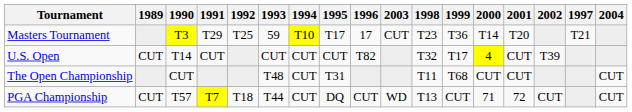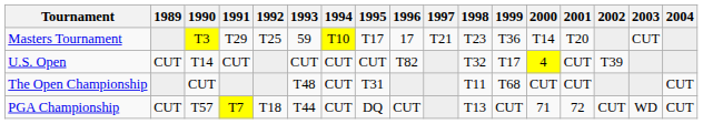 <table class="wikitable" style="font-size:95%;text-align:center;">
 <tr>
 <th>Tournament</th>
 <th>1989</th>
 <th>1990</th>
 <th>1991</th>
 <th>1992</th>
 <th>1993</th>
 <th>1994</th>
 <th>1995</th>
 <th>1996</th>
-<th>2003</th>
+<th>1997</th>
 <th>1998</th>
 <th>1999</th>
 <th>2000</th>
 <th>2001</th>
 <th>2002</th>
-<th>1997</th>
+<th>2003</th>
 <th>2004</th>
 </tr>
 <tr>
 <td align=left><a href='#'>Masters Tournament</a></td>
 <td style="background:#eeeeee;"></td>
 <td style="background:yellow;">T3</td>
 <td>T29</td>
 <td>T25</td>
 <td>59</td>
 <td style="background:yellow;">T10</td>
 <td>T17</td>
 <td>17</td>
-<td>CUT</td>
+<td>T21</td>
 <td>T23</td>
 <td>T36</td>
 <td>T14</td>
 <td>T20</td>
 <td style="background:#eeeeee;"></td>
-<td>T21</td>
+<td>CUT</td>
 <td style="background:#eeeeee;"></td>
 </tr>
 <tr>
 <td align=left><a href='#'>U.S. Open</a></td>
 <td>CUT</td>
 <td>T14</td>
 <td>CUT</td>
 <td style="background:#eeeeee;"></td>
 <td>CUT</td>
 <td>CUT</td>
 <td>CUT</td>
 <td>T82</td>
 <td style="background:#eeeeee;"></td>
 <td>T32</td>
 <td>T17</td>
 <td style="background:yellow;">4</td>
 <td>CUT</td>
 <td>T39</td>
 <td style="background:#eeeeee;"></td>
 <td style="background:#eeeeee;"></td>
 </tr>
 <tr>
 <td align=left><a href='#'>The Open Championship</a></td>
 <td style="background:#eeeeee;"></td>
 <td>CUT</td>
 <td style="background:#eeeeee;"></td>
 <td style="background:#eeeeee;"></td>
 <td>T48</td>
 <td>CUT</td>
 <td>T31</td>
 <td style="background:#eeeeee;"></td>
 <td style="background:#eeeeee;"></td>
 <td>T11</td>
 <td>T68</td>
 <td>CUT</td>
 <td>CUT</td>
 <td style="background:#eeeeee;"></td>
 <td style="background:#eeeeee;"></td>
 <td>CUT</td>
 </tr>
 <tr>
 <td align=left><a href='#'>PGA Championship</a></td>
 <td>CUT</td>
 <td>T57</td>
 <td style="background:yellow;">T7</td>
 <td>T18</td>
 <td>T44</td>
 <td>CUT</td>
 <td>DQ</td>
 <td>CUT</td>
-<td>WD</td>
+<td style="background:#eeeeee;"></td>
 <td>T13</td>
 <td>CUT</td>
 <td>71</td>
 <td>72</td>
 <td>CUT</td>
-<td style="background:#eeeeee;"></td>
+<td>WD</td>
 <td>CUT</td>
 </tr>
 </table>
